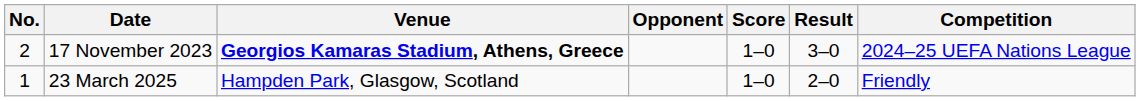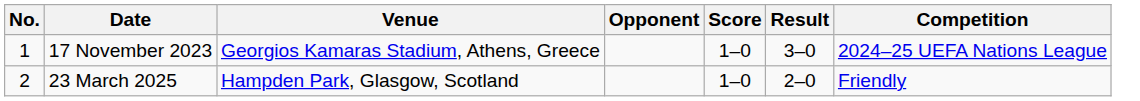 <table class="wikitable sortable">
 <tr>
 <th scope="col">No.</th>
 <th scope="col">Date</th>
 <th scope="col">Venue</th>
 <th scope="col">Opponent</th>
 <th scope="col">Score</th>
 <th scope="col">Result</th>
 <th scope="col">Competition</th>
 </tr>
 <tr>
-<td align="center">2</td>
+<td align="center">1</td>
 <td>17 November 2023</td>
-<td><strong><a href='#'>Georgios Kamaras Stadium</a>, Athens, Greece</strong></td>
+<td><a href='#'>Georgios Kamaras Stadium</a>, Athens, Greece</td>
 <td align="center"></td>
 <td align="center">1–0</td>
 <td align="center">3–0</td>
 <td><a href='#'>2024–25 UEFA Nations League</a></td>
 </tr>
 <tr>
-<td align="center">1</td>
+<td align="center">2</td>
 <td>23 March 2025</td>
 <td><a href='#'>Hampden Park</a>, Glasgow, Scotland</td>
 <td align="center"></td>
 <td align="center">1–0</td>
 <td align="center">2–0</td>
 <td><a href='#'>Friendly</a></td>
 </tr>
 </table>
